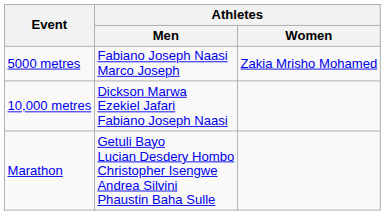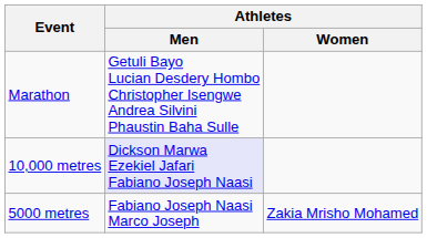 <table class=wikitable style="font-size:90%">
 <tr>
 <th rowspan=2>Event</th>
 <th colspan=2>Athletes</th>
 </tr>
 <tr>
 <th>Men</th>
 <th>Women</th>
 </tr>
 <tr>
+<td><a href='#'>Marathon</a></td>
+<td><a href='#'>Getuli Bayo</a> <br> <a href='#'>Lucian Desdery Hombo</a> <br> <a href='#'>Christopher Isengwe</a> <br> <a href='#'>Andrea Silvini</a> <br> <a href='#'>Phaustin Baha Sulle</a></td>
+<td></td>
+</tr>
+<tr>
+<td><a href='#'>10,000 metres</a></td>
+<td style="background: lavender;"><a href='#'>Dickson Marwa</a> <br> <a href='#'>Ezekiel Jafari</a> <br> <a href='#'>Fabiano Joseph Naasi</a></td>
+<td></td>
+</tr>
+<tr>
 <td><a href='#'>5000 metres</a></td>
 <td><a href='#'>Fabiano Joseph Naasi</a> <br> <a href='#'>Marco Joseph</a></td>
 <td><a href='#'>Zakia Mrisho Mohamed</a></td>
 </tr>
-<tr>
-<td><a href='#'>10,000 metres</a></td>
-<td><a href='#'>Dickson Marwa</a> <br> <a href='#'>Ezekiel Jafari</a> <br> <a href='#'>Fabiano Joseph Naasi</a></td>
-<td></td>
-</tr>
-<tr>
-<td><a href='#'>Marathon</a></td>
-<td><a href='#'>Getuli Bayo</a> <br> <a href='#'>Lucian Desdery Hombo</a> <br> <a href='#'>Christopher Isengwe</a> <br> <a href='#'>Andrea Silvini</a> <br> <a href='#'>Phaustin Baha Sulle</a></td>
-<td></td>
-</tr>
 </table>
